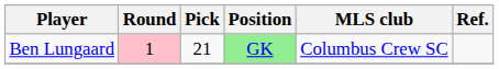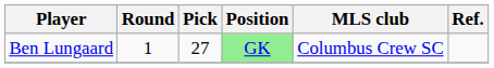 <table class="wikitable" style="text-align:center;">
 <tr style="background:#C0C0C0;">
 <th>Player</th>
 <th>Round</th>
 <th>Pick</th>
 <th>Position</th>
 <th>MLS club</th>
 <th>Ref.</th>
 </tr>
 <tr>
 <td><a href='#'>Ben Lungaard</a></td>
-<td style="background: pink;">1</td>
-<td>21</td>
+<td>1</td>
+<td>27</td>
 <td style="background: lightgreen;"><a href='#'>GK</a></td>
 <td><a href='#'>Columbus Crew SC</a></td>
 <td></td>
 </tr>
 <tr>
 </tr>
 </table>
